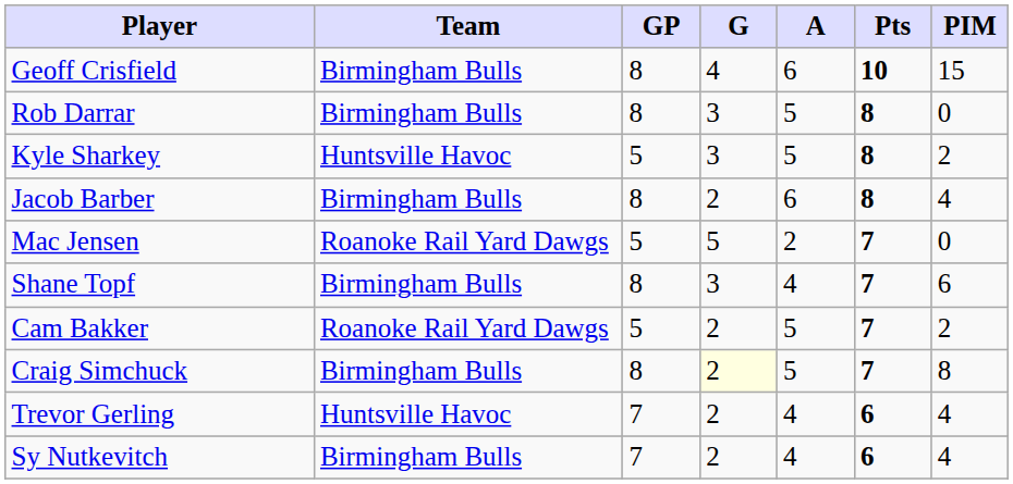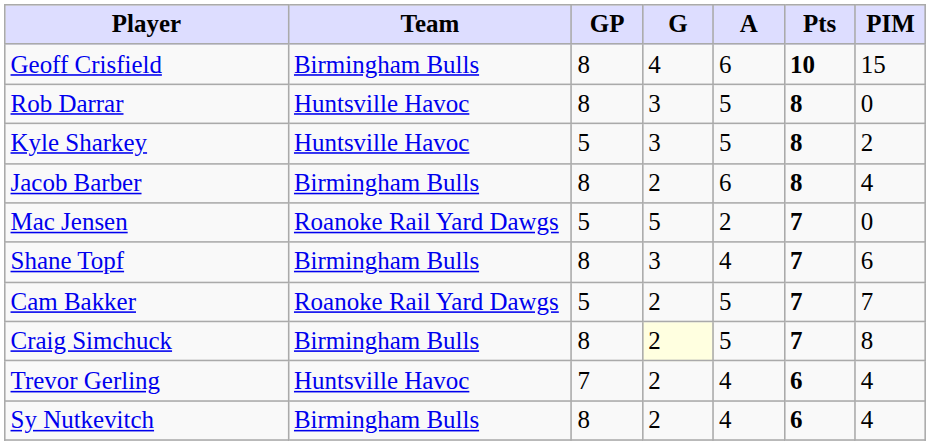 <table class="wikitable">
 <tr>
 <th style="background:#ddf; width:30%;">Player</th>
 <th style="background:#ddf; width:30%;">Team</th>
 <th style="background:#ddf; width:7.5%;">GP</th>
 <th style="background:#ddf; width:7.5%;">G</th>
 <th style="background:#ddf; width:7.5%;">A</th>
 <th style="background:#ddf; width:7.5%;">Pts</th>
 <th style="background:#ddf; width:7.5%;">PIM</th>
 </tr>
 <tr>
 <td><a href='#'>Geoff Crisfield</a></td>
 <td><a href='#'>Birmingham Bulls</a></td>
 <td>8</td>
 <td>4</td>
 <td>6</td>
 <td><strong>10</strong></td>
 <td>15</td>
 </tr>
 <tr>
 <td><a href='#'>Rob Darrar</a></td>
-<td><a href='#'>Birmingham Bulls</a></td>
+<td><a href='#'>Huntsville Havoc</a></td>
 <td>8</td>
 <td>3</td>
 <td>5</td>
 <td><strong>8</strong></td>
 <td>0</td>
 </tr>
 <tr>
 <td><a href='#'>Kyle Sharkey</a></td>
 <td><a href='#'>Huntsville Havoc</a></td>
 <td>5</td>
 <td>3</td>
 <td>5</td>
 <td><strong>8</strong></td>
 <td>2</td>
 </tr>
 <tr>
 <td><a href='#'>Jacob Barber</a></td>
 <td><a href='#'>Birmingham Bulls</a></td>
 <td>8</td>
 <td>2</td>
 <td>6</td>
 <td><strong>8</strong></td>
 <td>4</td>
 </tr>
 <tr>
 <td><a href='#'>Mac Jensen</a></td>
 <td><a href='#'>Roanoke Rail Yard Dawgs</a></td>
 <td>5</td>
 <td>5</td>
 <td>2</td>
 <td><strong>7</strong></td>
 <td>0</td>
 </tr>
 <tr>
 <td><a href='#'>Shane Topf</a></td>
 <td><a href='#'>Birmingham Bulls</a></td>
 <td>8</td>
 <td>3</td>
 <td>4</td>
 <td><strong>7</strong></td>
 <td>6</td>
 </tr>
 <tr>
 <td><a href='#'>Cam Bakker</a></td>
 <td><a href='#'>Roanoke Rail Yard Dawgs</a></td>
 <td>5</td>
 <td>2</td>
 <td>5</td>
 <td><strong>7</strong></td>
-<td>2</td>
+<td>7</td>
 </tr>
 <tr>
 <td><a href='#'>Craig Simchuck</a></td>
 <td><a href='#'>Birmingham Bulls</a></td>
 <td>8</td>
 <td style="background: lightyellow;">2</td>
 <td>5</td>
 <td><strong>7</strong></td>
 <td>8</td>
 </tr>
 <tr>
 <td><a href='#'>Trevor Gerling</a></td>
 <td><a href='#'>Huntsville Havoc</a></td>
 <td>7</td>
 <td>2</td>
 <td>4</td>
 <td><strong>6</strong></td>
 <td>4</td>
 </tr>
 <tr>
 <td><a href='#'>Sy Nutkevitch</a></td>
 <td><a href='#'>Birmingham Bulls</a></td>
-<td>7</td>
+<td>8</td>
 <td>2</td>
 <td>4</td>
 <td><strong>6</strong></td>
 <td>4</td>
 </tr>
 </table>
